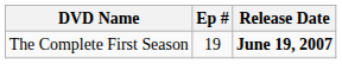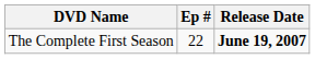 <table class="wikitable">
 <tr>
 <th>DVD Name</th>
 <th>Ep #</th>
 <th>Release Date</th>
 </tr>
 <tr>
 <td>The Complete First Season</td>
-<td align="center">19</td>
+<td align="center">22</td>
 <td><strong>June 19, 2007</strong></td>
 </tr>
 </table>
